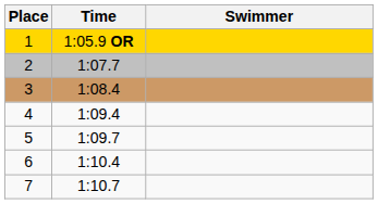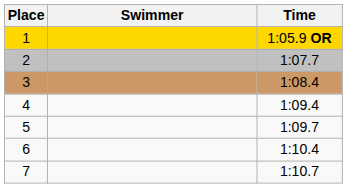 <table class=wikitable style="text-align:center">
 <tr>
 <th>Place</th>
+<th width=230>Swimmer</th>
 <th width=90>Time</th>
-<th width=230>Swimmer</th>
 </tr>
 <tr bgcolor=gold>
 <td>1</td>
+<td align=left></td>
 <td>1:05.9 <strong>OR</strong></td>
-<td align=left></td>
 </tr>
 <tr bgcolor=silver>
 <td>2</td>
+<td align=left></td>
 <td>1:07.7</td>
-<td align=left></td>
 </tr>
 <tr bgcolor=cc9966>
 <td>3</td>
+<td align=left></td>
 <td>1:08.4</td>
-<td align=left></td>
 </tr>
 <tr>
 <td>4</td>
+<td align=left></td>
 <td>1:09.4</td>
-<td align=left></td>
 </tr>
 <tr>
 <td>5</td>
+<td align=left></td>
 <td>1:09.7</td>
-<td align=left></td>
 </tr>
 <tr>
 <td>6</td>
+<td align=left></td>
 <td>1:10.4</td>
-<td align=left></td>
 </tr>
 <tr>
 <td>7</td>
+<td align=left></td>
 <td>1:10.7</td>
-<td align=left></td>
 </tr>
 </table>
